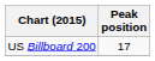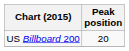 <table class="wikitable sortable">
 <tr>
 <th>Chart (2015)</th>
 <th>Peak<br>position</th>
 </tr>
 <tr>
 <td>US <a href='#'><em>Billboard</em> 200</a></td>
-<td style="text-align:center;">17</td>
+<td style="text-align:center;">20</td>
 </tr>
 <tr>
 </tr>
 </table>
